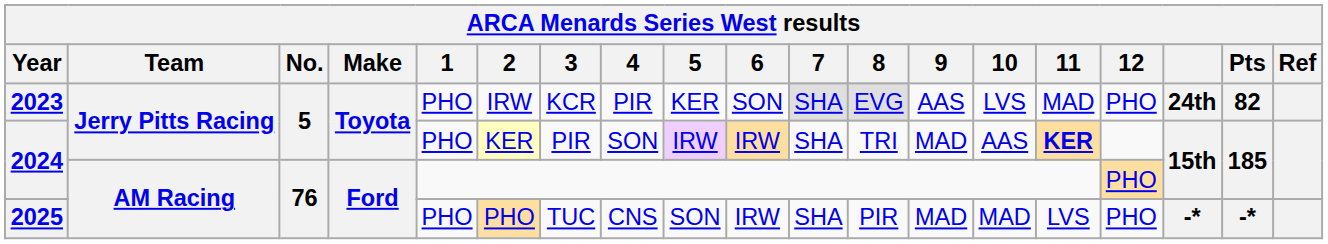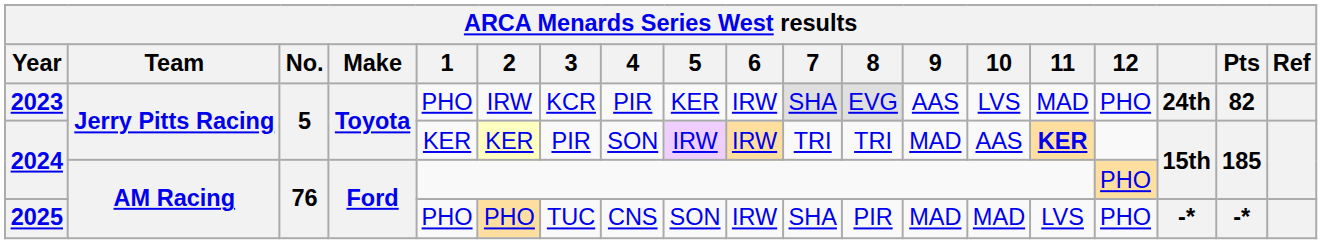 <table class="wikitable" style="text-align:center; font-size:75%">
 <tr>
 <th colspan=23><a href='#'>ARCA Menards Series West</a> results</th>
 </tr>
 <tr>
 <th>Year</th>
 <th>Team</th>
 <th>No.</th>
 <th>Make</th>
 <th>1</th>
 <th>2</th>
 <th>3</th>
 <th>4</th>
 <th>5</th>
 <th>6</th>
 <th>7</th>
 <th>8</th>
 <th>9</th>
 <th>10</th>
 <th>11</th>
 <th>12</th>
 <th></th>
 <th>Pts</th>
 <th>Ref</th>
 </tr>
 <tr>
 <th><a href='#'>2023</a></th>
 <th rowspan=2><a href='#'>Jerry Pitts Racing</a></th>
 <th rowspan=2>5</th>
 <th rowspan=2><a href='#'>Toyota</a></th>
 <td><a href='#'>PHO</a></td>
 <td><a href='#'>IRW</a></td>
 <td><a href='#'>KCR</a></td>
 <td><a href='#'>PIR</a></td>
 <td><a href='#'>KER</a></td>
-<td><a href='#'>SON</a></td>
+<td><a href='#'>IRW</a></td>
 <td style="background:#DFDFDF;"><a href='#'>SHA</a><br></td>
 <td style="background:#DFDFDF;"><a href='#'>EVG</a><br></td>
 <td><a href='#'>AAS</a></td>
 <td><a href='#'>LVS</a></td>
 <td><a href='#'>MAD</a></td>
 <td><a href='#'>PHO</a></td>
 <th>24th</th>
 <th>82</th>
 <th></th>
 </tr>
 <tr>
 <th rowspan=2><a href='#'>2024</a></th>
-<td><a href='#'>PHO</a></td>
+<td><a href='#'>KER</a></td>
 <td style="background:#FFFFBF;"><a href='#'>KER</a><br></td>
 <td><a href='#'>PIR</a></td>
 <td><a href='#'>SON</a></td>
 <td style="background:#EFCFFF;"><a href='#'>IRW</a><br></td>
 <td style="background:#FFDF9F;"><a href='#'>IRW</a><br></td>
-<td><a href='#'>SHA</a></td>
+<td><a href='#'>TRI</a></td>
 <td><a href='#'>TRI</a></td>
 <td><a href='#'>MAD</a></td>
 <td><a href='#'>AAS</a></td>
 <td style="background:#FFDF9F;"><strong><a href='#'>KER</a><br></strong></td>
 <td></td>
 <th rowspan=2>15th</th>
 <th rowspan=2>185</th>
 <th rowspan=2></th>
 </tr>
 <tr>
 <th rowspan=2><a href='#'>AM Racing</a></th>
 <th rowspan=2>76</th>
 <th rowspan=2><a href='#'>Ford</a></th>
 <td colspan=11></td>
 <td style="background:#FFDF9F;"><a href='#'>PHO</a><br></td>
 </tr>
 <tr>
 <th><a href='#'>2025</a></th>
 <td><a href='#'>PHO</a></td>
 <td style="background:#FFDF9F;"><a href='#'>PHO</a><br></td>
 <td><a href='#'>TUC</a></td>
 <td><a href='#'>CNS</a></td>
 <td><a href='#'>SON</a></td>
 <td><a href='#'>IRW</a></td>
 <td><a href='#'>SHA</a></td>
 <td><a href='#'>PIR</a></td>
 <td><a href='#'>MAD</a></td>
 <td><a href='#'>MAD</a></td>
 <td><a href='#'>LVS</a></td>
 <td><a href='#'>PHO</a></td>
 <th>-*</th>
 <th>-*</th>
 <th></th>
 </tr>
 </table>
